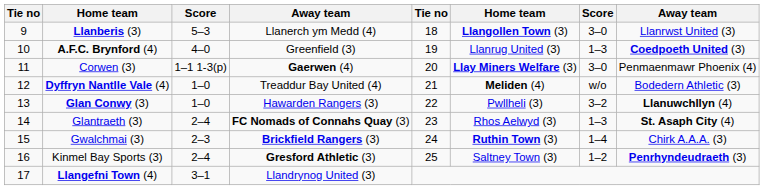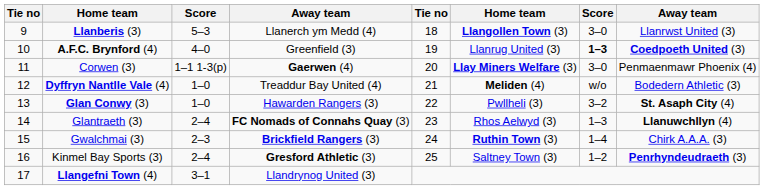 <table class="wikitable" style="text-align: center">
 <tr>
 <th>Tie no</th>
 <th>Home team</th>
 <th>Score</th>
 <th>Away team</th>
 <th>Tie no</th>
 <th>Home team</th>
 <th>Score</th>
 <th>Away team</th>
 </tr>
 <tr>
 <td>9</td>
 <td><strong><a href='#'>Llanberis</a></strong> (3)</td>
 <td>5–3</td>
 <td>Llanerch ym Medd (4)</td>
 <td>18</td>
 <td><strong><a href='#'>Llangollen Town</a></strong> (3)</td>
 <td>3–0</td>
 <td><a href='#'>Llanrwst United</a> (3)</td>
 </tr>
 <tr>
 <td>10</td>
 <td><strong>A.F.C. Brynford</strong> (4)</td>
 <td>4–0</td>
 <td>Greenfield (3)</td>
 <td>19</td>
 <td><a href='#'>Llanrug United</a> (3)</td>
-<td>1–3</td>
+<td><strong>1–3</strong></td>
 <td><strong><a href='#'>Coedpoeth United</a></strong> (3)</td>
 </tr>
 <tr>
 <td>11</td>
 <td><a href='#'>Corwen</a> (3)</td>
 <td>1–1  1-3(p)</td>
 <td><strong>Gaerwen</strong> (4)</td>
 <td>20</td>
 <td><strong><a href='#'>Llay Miners Welfare</a></strong> (3)</td>
 <td>3–0</td>
 <td>Penmaenmawr Phoenix (4)</td>
 </tr>
 <tr>
 <td>12</td>
 <td><strong><a href='#'>Dyffryn Nantlle Vale</a></strong> (4)</td>
 <td>1–0</td>
 <td>Treaddur Bay United (4)</td>
 <td>21</td>
 <td><strong>Meliden</strong> (4)</td>
 <td>w/o</td>
 <td><a href='#'>Bodedern Athletic</a> (3)</td>
 </tr>
 <tr>
 <td>13</td>
 <td><strong><a href='#'>Glan Conwy</a></strong> (3)</td>
 <td>1–0</td>
 <td><a href='#'>Hawarden Rangers</a> (3)</td>
 <td>22</td>
 <td><a href='#'>Pwllheli</a> (3)</td>
 <td>3–2</td>
-<td><strong>Llanuwchllyn</strong> (4)</td>
+<td><strong>St. Asaph City</strong> (4)</td>
 </tr>
 <tr>
 <td>14</td>
 <td><a href='#'>Glantraeth</a> (3)</td>
 <td>2–4</td>
 <td><strong>FC Nomads of Connahs Quay</strong> (3)</td>
 <td>23</td>
 <td><a href='#'>Rhos Aelwyd</a> (3)</td>
 <td>1–3</td>
-<td><strong>St. Asaph City</strong> (4)</td>
+<td><strong>Llanuwchllyn</strong> (4)</td>
 </tr>
 <tr>
 <td>15</td>
 <td><a href='#'>Gwalchmai</a> (3)</td>
 <td>2–3</td>
 <td><strong><a href='#'>Brickfield Rangers</a></strong> (3)</td>
 <td>24</td>
 <td><strong><a href='#'>Ruthin Town</a></strong> (3)</td>
 <td>1–4</td>
 <td><a href='#'>Chirk A.A.A.</a> (3)</td>
 </tr>
 <tr>
 <td>16</td>
 <td>Kinmel Bay Sports (3)</td>
 <td>2–4</td>
 <td><strong>Gresford Athletic</strong> (3)</td>
 <td>25</td>
 <td><a href='#'>Saltney Town</a> (3)</td>
 <td>1–2</td>
 <td><strong><a href='#'>Penrhyndeudraeth</a></strong> (3)</td>
 </tr>
 <tr>
 <td>17</td>
 <td><strong><a href='#'>Llangefni Town</a></strong> (4)</td>
 <td>3–1 </td>
 <td><a href='#'>Llandrynog United</a> (3)</td>
 </tr>
 </table>
